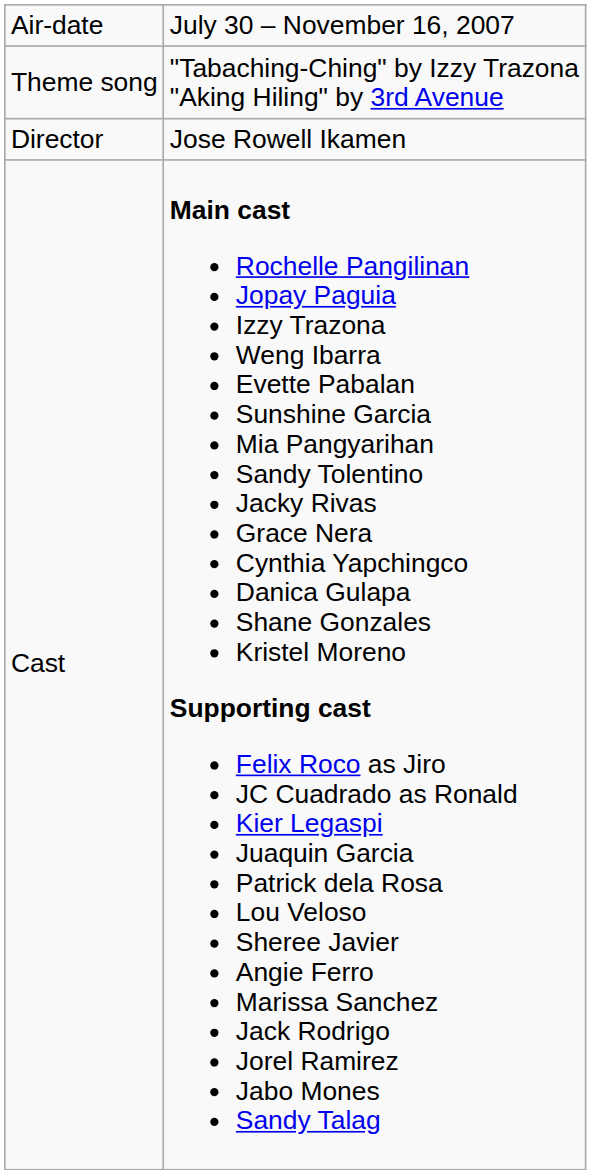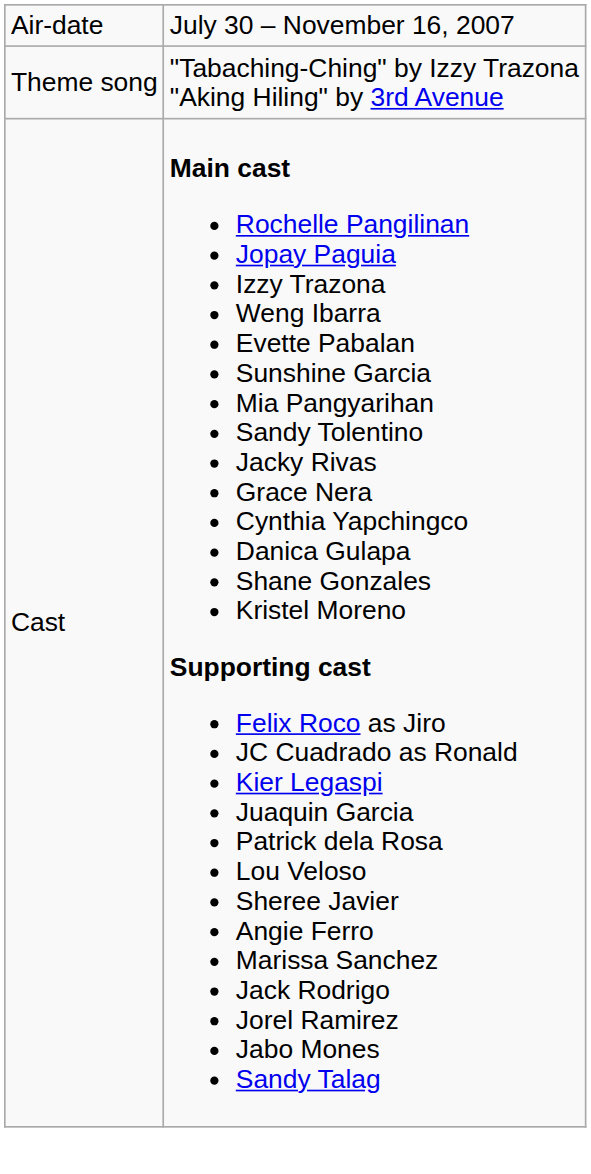 <table class="wikitable">
 <tr>
 <td>Air-date</td>
 <td>July 30 – November 16, 2007</td>
 </tr>
 <tr>
 <td>Theme song</td>
 <td>"Tabaching-Ching" by Izzy Trazona <br> "Aking Hiling" by <a href='#'>3rd Avenue</a></td>
 </tr>
 <tr>
-<td>Director</td>
-<td>Jose Rowell Ikamen</td>
-</tr>
-<tr>
 <td>Cast</td>
 <td><br><strong>Main cast</strong><ul><li><a href='#'>Rochelle Pangilinan</a></li><li><a href='#'>Jopay Paguia</a></li><li>Izzy Trazona</li><li>Weng Ibarra</li><li>Evette Pabalan</li><li>Sunshine Garcia</li><li>Mia Pangyarihan</li><li>Sandy Tolentino</li><li>Jacky Rivas</li><li>Grace Nera</li><li>Cynthia Yapchingco</li><li>Danica Gulapa</li><li>Shane Gonzales</li><li>Kristel Moreno</li></ul><strong>Supporting cast</strong><ul><li><a href='#'>Felix Roco</a> as Jiro</li><li>JC Cuadrado as Ronald</li><li><a href='#'>Kier Legaspi</a></li><li>Juaquin Garcia</li><li>Patrick dela Rosa</li><li>Lou Veloso</li><li>Sheree Javier</li><li>Angie Ferro</li><li>Marissa Sanchez</li><li>Jack Rodrigo</li><li>Jorel Ramirez</li><li>Jabo Mones</li><li><a href='#'>Sandy Talag</a></li></ul></td>
 </tr>
 </table>
